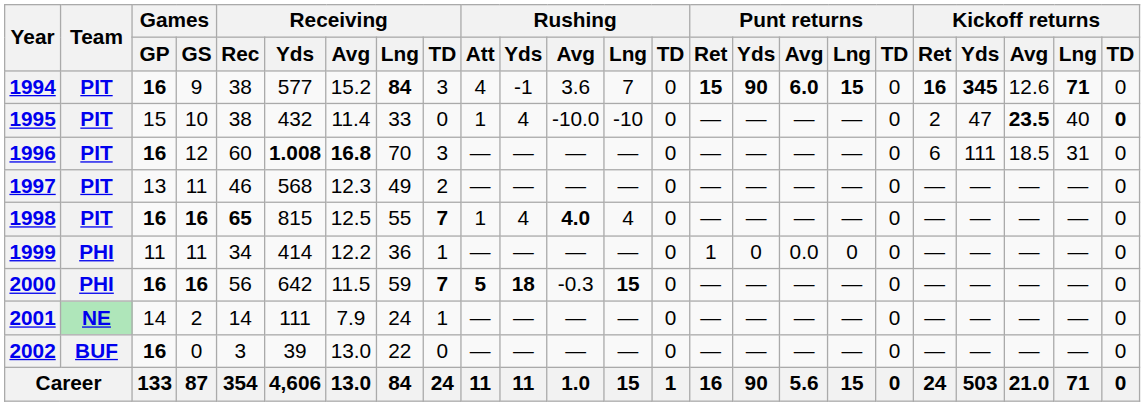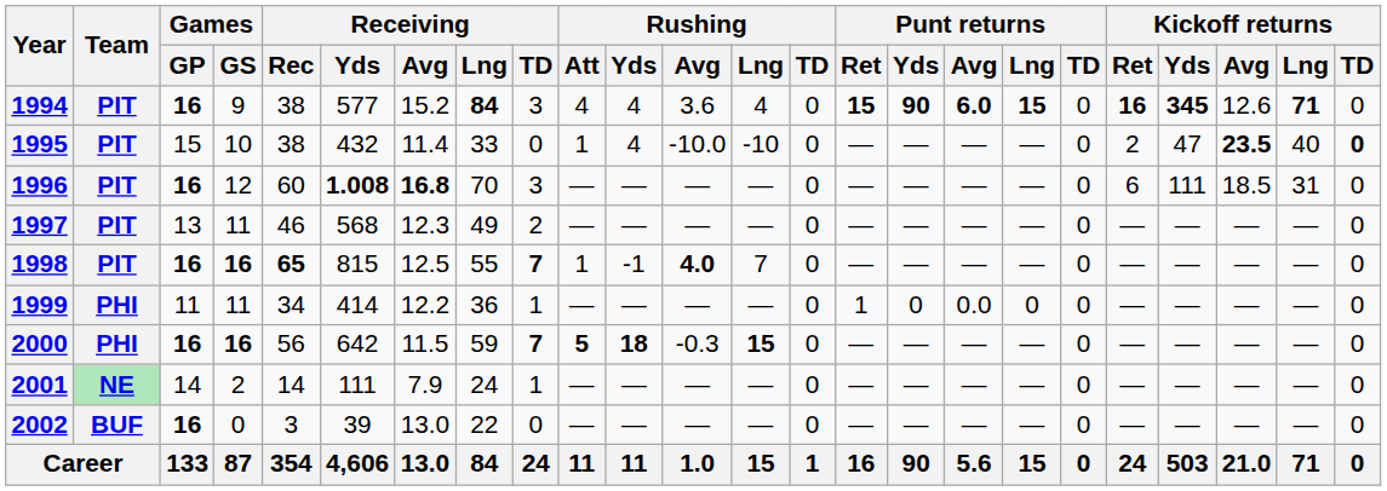 <table class="wikitable" style="text-align:center;">
 <tr>
 <th rowspan="2">Year</th>
 <th rowspan="2">Team</th>
 <th colspan="2">Games</th>
 <th colspan="5">Receiving</th>
 <th colspan="5">Rushing</th>
 <th colspan="5">Punt returns</th>
 <th colspan="5">Kickoff returns</th>
 </tr>
 <tr>
 <th>GP</th>
 <th>GS</th>
 <th>Rec</th>
 <th>Yds</th>
 <th>Avg</th>
 <th>Lng</th>
 <th>TD</th>
 <th>Att</th>
 <th>Yds</th>
 <th>Avg</th>
 <th>Lng</th>
 <th>TD</th>
 <th>Ret</th>
 <th>Yds</th>
 <th>Avg</th>
 <th>Lng</th>
 <th>TD</th>
 <th>Ret</th>
 <th>Yds</th>
 <th>Avg</th>
 <th>Lng</th>
 <th>TD</th>
 </tr>
 <tr>
 <th><a href='#'>1994</a></th>
 <th><a href='#'>PIT</a></th>
 <td><strong>16</strong></td>
 <td>9</td>
 <td>38</td>
 <td>577</td>
 <td>15.2</td>
 <td><strong>84</strong></td>
 <td>3</td>
 <td>4</td>
-<td>-1</td>
+<td>4</td>
 <td>3.6</td>
-<td>7</td>
+<td>4</td>
 <td>0</td>
 <td><strong>15</strong></td>
 <td><strong>90</strong></td>
 <td><strong>6.0</strong></td>
 <td><strong>15</strong></td>
 <td>0</td>
 <td><strong>16</strong></td>
 <td><strong>345</strong></td>
 <td>12.6</td>
 <td><strong>71</strong></td>
 <td>0</td>
 </tr>
 <tr>
 <th><a href='#'>1995</a></th>
 <th><a href='#'>PIT</a></th>
 <td>15</td>
 <td>10</td>
 <td>38</td>
 <td>432</td>
 <td>11.4</td>
 <td>33</td>
 <td>0</td>
 <td>1</td>
 <td>4</td>
 <td>-10.0</td>
 <td>-10</td>
 <td>0</td>
 <td>—</td>
 <td>—</td>
 <td>—</td>
 <td>—</td>
 <td>0</td>
 <td>2</td>
 <td>47</td>
 <td><strong>23.5</strong></td>
 <td>40</td>
 <td><strong>0</strong></td>
 </tr>
 <tr>
 <th><a href='#'>1996</a></th>
 <th><a href='#'>PIT</a></th>
 <td><strong>16</strong></td>
 <td>12</td>
 <td>60</td>
 <td><strong>1.008</strong></td>
 <td><strong>16.8</strong></td>
 <td>70</td>
 <td>3</td>
 <td>—</td>
 <td>—</td>
 <td>—</td>
 <td>—</td>
 <td>0</td>
 <td>—</td>
 <td>—</td>
 <td>—</td>
 <td>—</td>
 <td>0</td>
 <td>6</td>
 <td>111</td>
 <td>18.5</td>
 <td>31</td>
 <td>0</td>
 </tr>
 <tr>
 <th><a href='#'>1997</a></th>
 <th><a href='#'>PIT</a></th>
 <td>13</td>
 <td>11</td>
 <td>46</td>
 <td>568</td>
 <td>12.3</td>
 <td>49</td>
 <td>2</td>
 <td>—</td>
 <td>—</td>
 <td>—</td>
 <td>—</td>
 <td>0</td>
 <td>—</td>
 <td>—</td>
 <td>—</td>
 <td>—</td>
 <td>0</td>
 <td>—</td>
 <td>—</td>
 <td>—</td>
 <td>—</td>
 <td>0</td>
 </tr>
 <tr>
 <th><a href='#'>1998</a></th>
 <th><a href='#'>PIT</a></th>
 <td><strong>16</strong></td>
 <td><strong>16</strong></td>
 <td><strong>65</strong></td>
 <td>815</td>
 <td>12.5</td>
 <td>55</td>
 <td><strong>7</strong></td>
 <td>1</td>
-<td>4</td>
+<td>-1</td>
 <td><strong>4.0</strong></td>
-<td>4</td>
+<td>7</td>
 <td>0</td>
 <td>—</td>
 <td>—</td>
 <td>—</td>
 <td>—</td>
 <td>0</td>
 <td>—</td>
 <td>—</td>
 <td>—</td>
 <td>—</td>
 <td>0</td>
 </tr>
 <tr>
 <th><a href='#'>1999</a></th>
 <th><a href='#'>PHI</a></th>
 <td>11</td>
 <td>11</td>
 <td>34</td>
 <td>414</td>
 <td>12.2</td>
 <td>36</td>
 <td>1</td>
 <td>—</td>
 <td>—</td>
 <td>—</td>
 <td>—</td>
 <td>0</td>
 <td>1</td>
 <td>0</td>
 <td>0.0</td>
 <td>0</td>
 <td>0</td>
 <td>—</td>
 <td>—</td>
 <td>—</td>
 <td>—</td>
 <td>0</td>
 </tr>
 <tr>
 <th><a href='#'>2000</a></th>
 <th><a href='#'>PHI</a></th>
 <td><strong>16</strong></td>
 <td><strong>16</strong></td>
 <td>56</td>
 <td>642</td>
 <td>11.5</td>
 <td>59</td>
 <td><strong>7</strong></td>
 <td><strong>5</strong></td>
 <td><strong>18</strong></td>
 <td>-0.3</td>
 <td><strong>15</strong></td>
 <td>0</td>
 <td>—</td>
 <td>—</td>
 <td>—</td>
 <td>—</td>
 <td>0</td>
 <td>—</td>
 <td>—</td>
 <td>—</td>
 <td>—</td>
 <td>0</td>
 </tr>
 <tr>
 <th><a href='#'>2001</a></th>
 <th style="background:#afe6ba; width:3em;"><a href='#'>NE</a></th>
 <td>14</td>
 <td>2</td>
 <td>14</td>
 <td>111</td>
 <td>7.9</td>
 <td>24</td>
 <td>1</td>
 <td>—</td>
 <td>—</td>
 <td>—</td>
 <td>—</td>
 <td>0</td>
 <td>—</td>
 <td>—</td>
 <td>—</td>
 <td>—</td>
 <td>0</td>
 <td>—</td>
 <td>—</td>
 <td>—</td>
 <td>—</td>
 <td>0</td>
 </tr>
 <tr>
 <th><a href='#'>2002</a></th>
 <th><a href='#'>BUF</a></th>
 <td><strong>16</strong></td>
 <td>0</td>
 <td>3</td>
 <td>39</td>
 <td>13.0</td>
 <td>22</td>
 <td>0</td>
 <td>—</td>
 <td>—</td>
 <td>—</td>
 <td>—</td>
 <td>0</td>
 <td>—</td>
 <td>—</td>
 <td>—</td>
 <td>—</td>
 <td>0</td>
 <td>—</td>
 <td>—</td>
 <td>—</td>
 <td>—</td>
 <td>0</td>
 </tr>
 <tr>
 <th colspan="2">Career</th>
 <th>133</th>
 <th>87</th>
 <th>354</th>
 <th>4,606</th>
 <th>13.0</th>
 <th>84</th>
 <th>24</th>
 <th>11</th>
 <th>11</th>
 <th>1.0</th>
 <th>15</th>
 <th>1</th>
 <th>16</th>
 <th>90</th>
 <th>5.6</th>
 <th>15</th>
 <th>0</th>
 <th>24</th>
 <th>503</th>
 <th>21.0</th>
 <th>71</th>
 <th>0</th>
 </tr>
 </table>
